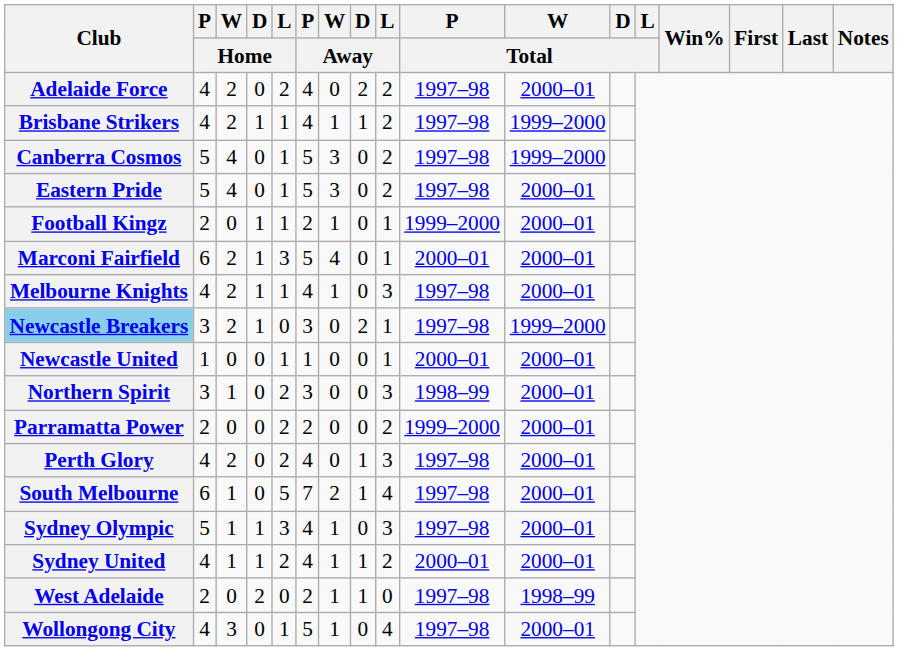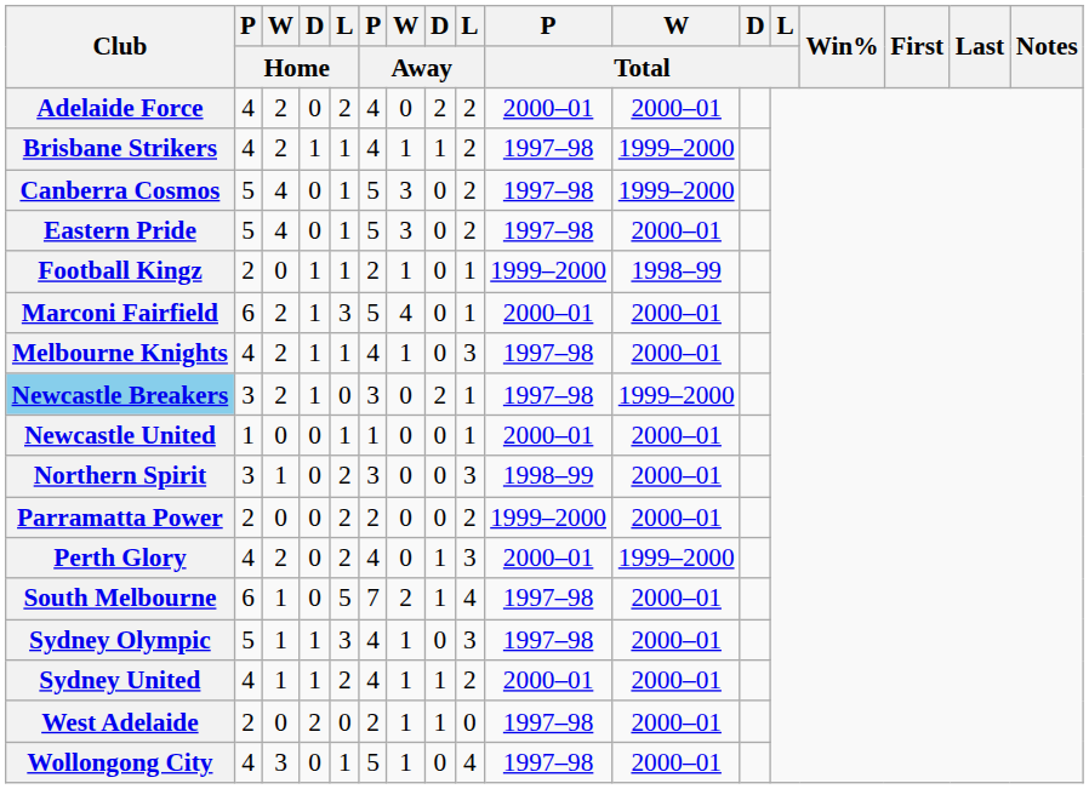 <table class="wikitable plainrowheaders sortable" style="text-align:center">
 <tr>
 <th scope=col rowspan=2>Club</th>
 <th scope=col>P</th>
 <th scope=col>W</th>
 <th scope=col>D</th>
 <th scope=col>L</th>
 <th scope=col>P</th>
 <th scope=col>W</th>
 <th scope=col>D</th>
 <th scope=col>L</th>
 <th scope=col>P</th>
 <th scope=col>W</th>
 <th scope=col>D</th>
 <th scope=col>L</th>
 <th rowspan=2 scope=col>Win%</th>
 <th rowspan=2 scope=col>First</th>
 <th rowspan=2 scope=col>Last</th>
 <th class="unsortable" rowspan=2 scope=col>Notes</th>
 </tr>
 <tr class="unsortable">
 <th colspan=4>Home</th>
 <th colspan=4>Away</th>
 <th colspan=4>Total</th>
 </tr>
 <tr>
 <th scope=row><a href='#'>Adelaide Force</a></th>
 <td>4</td>
 <td>2</td>
 <td>0</td>
 <td>2</td>
 <td>4</td>
 <td>0</td>
 <td>2</td>
 <td>2<br></td>
-<td><a href='#'>1997–98</a></td>
+<td><a href='#'>2000–01</a></td>
 <td><a href='#'>2000–01</a></td>
 <td></td>
 </tr>
 <tr>
 <th scope=row><a href='#'>Brisbane Strikers</a></th>
 <td>4</td>
 <td>2</td>
 <td>1</td>
 <td>1</td>
 <td>4</td>
 <td>1</td>
 <td>1</td>
 <td>2<br></td>
 <td><a href='#'>1997–98</a></td>
 <td><a href='#'>1999–2000</a></td>
 <td></td>
 </tr>
 <tr>
 <th scope=row><a href='#'>Canberra Cosmos</a></th>
 <td>5</td>
 <td>4</td>
 <td>0</td>
 <td>1</td>
 <td>5</td>
 <td>3</td>
 <td>0</td>
 <td>2<br></td>
 <td><a href='#'>1997–98</a></td>
 <td><a href='#'>1999–2000</a></td>
 <td></td>
 </tr>
 <tr>
 <th scope=row><a href='#'>Eastern Pride</a></th>
 <td>5</td>
 <td>4</td>
 <td>0</td>
 <td>1</td>
 <td>5</td>
 <td>3</td>
 <td>0</td>
 <td>2<br></td>
 <td><a href='#'>1997–98</a></td>
 <td><a href='#'>2000–01</a></td>
 <td></td>
 </tr>
 <tr>
 <th scope=row><a href='#'>Football Kingz</a></th>
 <td>2</td>
 <td>0</td>
 <td>1</td>
 <td>1</td>
 <td>2</td>
 <td>1</td>
 <td>0</td>
 <td>1<br></td>
 <td><a href='#'>1999–2000</a></td>
-<td><a href='#'>2000–01</a></td>
+<td><a href='#'>1998–99</a></td>
 <td></td>
 </tr>
 <tr>
 <th scope=row><a href='#'>Marconi Fairfield</a></th>
 <td>6</td>
 <td>2</td>
 <td>1</td>
 <td>3</td>
 <td>5</td>
 <td>4</td>
 <td>0</td>
 <td>1<br></td>
 <td><a href='#'>2000–01</a></td>
 <td><a href='#'>2000–01</a></td>
 <td></td>
 </tr>
 <tr>
 <th scope=row><a href='#'>Melbourne Knights</a></th>
 <td>4</td>
 <td>2</td>
 <td>1</td>
 <td>1</td>
 <td>4</td>
 <td>1</td>
 <td>0</td>
 <td>3<br></td>
 <td><a href='#'>1997–98</a></td>
 <td><a href='#'>2000–01</a></td>
 <td></td>
 </tr>
 <tr>
 <th scope=row style=background:#87CEEB><a href='#'>Newcastle Breakers</a> </th>
 <td>3</td>
 <td>2</td>
 <td>1</td>
 <td>0</td>
 <td>3</td>
 <td>0</td>
 <td>2</td>
 <td>1<br></td>
 <td><a href='#'>1997–98</a></td>
 <td><a href='#'>1999–2000</a></td>
 <td></td>
 </tr>
 <tr>
 <th scope=row><a href='#'>Newcastle United</a></th>
 <td>1</td>
 <td>0</td>
 <td>0</td>
 <td>1</td>
 <td>1</td>
 <td>0</td>
 <td>0</td>
 <td>1<br></td>
 <td><a href='#'>2000–01</a></td>
 <td><a href='#'>2000–01</a></td>
 <td></td>
 </tr>
 <tr>
 <th scope=row><a href='#'>Northern Spirit</a></th>
 <td>3</td>
 <td>1</td>
 <td>0</td>
 <td>2</td>
 <td>3</td>
 <td>0</td>
 <td>0</td>
 <td>3<br></td>
 <td><a href='#'>1998–99</a></td>
 <td><a href='#'>2000–01</a></td>
 <td></td>
 </tr>
 <tr>
 <th scope=row><a href='#'>Parramatta Power</a></th>
 <td>2</td>
 <td>0</td>
 <td>0</td>
 <td>2</td>
 <td>2</td>
 <td>0</td>
 <td>0</td>
 <td>2<br></td>
 <td><a href='#'>1999–2000</a></td>
 <td><a href='#'>2000–01</a></td>
 <td></td>
 </tr>
 <tr>
 <th scope=row><a href='#'>Perth Glory</a></th>
 <td>4</td>
 <td>2</td>
 <td>0</td>
 <td>2</td>
 <td>4</td>
 <td>0</td>
 <td>1</td>
 <td>3<br></td>
-<td><a href='#'>1997–98</a></td>
 <td><a href='#'>2000–01</a></td>
+<td><a href='#'>1999–2000</a></td>
 <td></td>
 </tr>
 <tr>
 <th scope=row><a href='#'>South Melbourne</a></th>
 <td>6</td>
 <td>1</td>
 <td>0</td>
 <td>5</td>
 <td>7</td>
 <td>2</td>
 <td>1</td>
 <td>4<br></td>
 <td><a href='#'>1997–98</a></td>
 <td><a href='#'>2000–01</a></td>
 <td></td>
 </tr>
 <tr>
 <th scope=row><a href='#'>Sydney Olympic</a></th>
 <td>5</td>
 <td>1</td>
 <td>1</td>
 <td>3</td>
 <td>4</td>
 <td>1</td>
 <td>0</td>
 <td>3<br></td>
 <td><a href='#'>1997–98</a></td>
 <td><a href='#'>2000–01</a></td>
 <td></td>
 </tr>
 <tr>
 <th scope=row><a href='#'>Sydney United</a></th>
 <td>4</td>
 <td>1</td>
 <td>1</td>
 <td>2</td>
 <td>4</td>
 <td>1</td>
 <td>1</td>
 <td>2<br></td>
 <td><a href='#'>2000–01</a></td>
 <td><a href='#'>2000–01</a></td>
 <td></td>
 </tr>
 <tr>
 <th scope=row><a href='#'>West Adelaide</a></th>
 <td>2</td>
 <td>0</td>
 <td>2</td>
 <td>0</td>
 <td>2</td>
 <td>1</td>
 <td>1</td>
 <td>0<br></td>
 <td><a href='#'>1997–98</a></td>
-<td><a href='#'>1998–99</a></td>
+<td><a href='#'>2000–01</a></td>
 <td></td>
 </tr>
 <tr>
 <th scope=row><a href='#'>Wollongong City</a></th>
 <td>4</td>
 <td>3</td>
 <td>0</td>
 <td>1</td>
 <td>5</td>
 <td>1</td>
 <td>0</td>
 <td>4<br></td>
 <td><a href='#'>1997–98</a></td>
 <td><a href='#'>2000–01</a></td>
 <td></td>
 </tr>
 </table>
